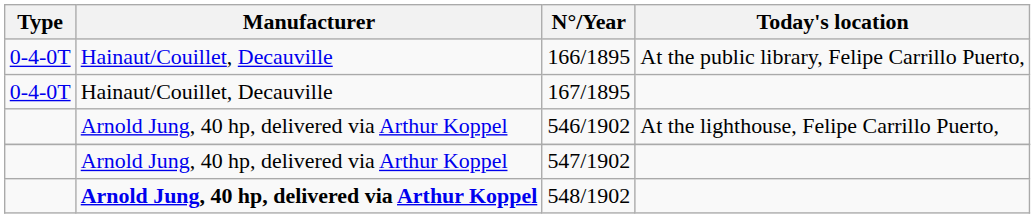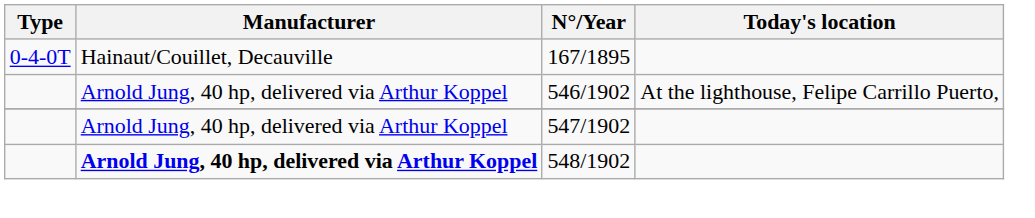 <table class="wikitable sortable">
 <tr>
 <th>Type</th>
 <th>Manufacturer</th>
 <th>N°/Year</th>
 <th>Today's location</th>
-</tr>
-<tr>
-<td><a href='#'>0-4-0T</a></td>
-<td><a href='#'>Hainaut/Couillet</a>, <a href='#'>Decauville</a></td>
-<td>166/1895</td>
-<td>At the public library, Felipe Carrillo Puerto,</td>
 </tr>
 <tr>
 <td><a href='#'>0-4-0T</a></td>
 <td>Hainaut/Couillet, Decauville</td>
 <td>167/1895</td>
 <td></td>
 </tr>
 <tr>
 <td></td>
 <td><a href='#'>Arnold Jung</a>, 40 hp, delivered via <a href='#'>Arthur Koppel</a></td>
 <td>546/1902</td>
 <td>At the lighthouse, Felipe Carrillo Puerto, </td>
 </tr>
 <tr>
 </tr>
 <tr>
 <td></td>
 <td><a href='#'>Arnold Jung</a>, 40 hp, delivered via <a href='#'>Arthur Koppel</a></td>
 <td>547/1902</td>
 <td></td>
 </tr>
 <tr>
 <td></td>
 <td><strong><a href='#'>Arnold Jung</a>, 40 hp, delivered via <a href='#'>Arthur Koppel</a></strong></td>
 <td>548/1902</td>
 <td></td>
 </tr>
 </table>
